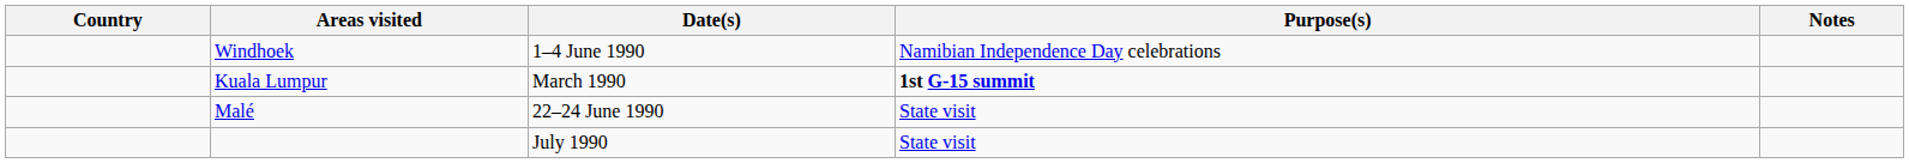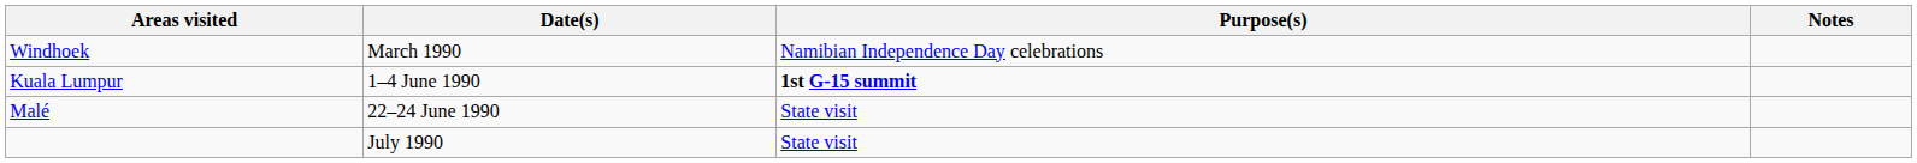 <table style="width: 100%;margin: 1em auto 1em auto" class="wikitable outercollapse sortable">
 <tr>
-<th>Country</th>
 <th>Areas visited</th>
 <th>Date(s)</th>
 <th>Purpose(s)</th>
 <th>Notes</th>
 </tr>
 <tr>
-<td></td>
 <td><a href='#'>Windhoek</a></td>
-<td>1–4 June 1990</td>
+<td>March 1990</td>
 <td><a href='#'>Namibian Independence Day</a> celebrations</td>
 <td></td>
 </tr>
 <tr>
-<td></td>
 <td><a href='#'>Kuala Lumpur</a></td>
-<td>March 1990</td>
+<td>1–4 June 1990</td>
 <td><strong>1st <a href='#'>G-15 summit</a></strong></td>
 <td></td>
 </tr>
 <tr>
-<td></td>
 <td><a href='#'>Malé</a></td>
 <td>22–24 June 1990</td>
 <td><a href='#'>State visit</a></td>
 <td></td>
 </tr>
 <tr>
 <td></td>
-<td></td>
 <td>July 1990</td>
 <td><a href='#'>State visit</a></td>
 <td></td>
 </tr>
 </table>
